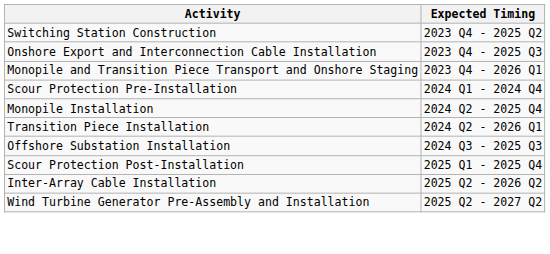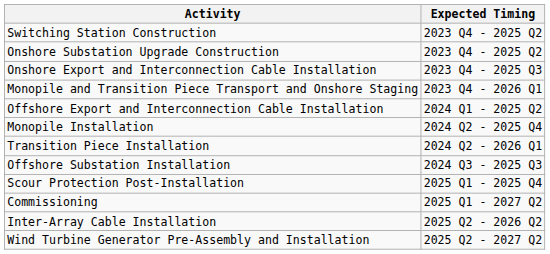 <table class="wikitable">
 <tr>
 <th>Activity</th>
 <th>Expected Timing</th>
 </tr>
 <tr>
 <td>Switching Station Construction</td>
+<td>2023 Q4 - 2025 Q2</td>
+</tr>
+<tr>
+<td>Onshore Substation Upgrade Construction</td>
 <td>2023 Q4 - 2025 Q2</td>
 </tr>
 <tr>
 <td>Onshore Export and Interconnection Cable Installation</td>
 <td>2023 Q4 - 2025 Q3</td>
 </tr>
 <tr>
 <td>Monopile and Transition Piece Transport and Onshore Staging</td>
 <td>2023 Q4 - 2026 Q1</td>
 </tr>
 <tr>
-<td>Scour Protection Pre-Installation</td>
-<td>2024 Q1 - 2024 Q4</td>
+<td>Offshore Export and Interconnection Cable Installation</td>
+<td>2024 Q1 - 2025 Q2</td>
 </tr>
 <tr>
 <td>Monopile Installation</td>
 <td>2024 Q2 - 2025 Q4</td>
 </tr>
 <tr>
 <td>Transition Piece Installation</td>
 <td>2024 Q2 - 2026 Q1</td>
 </tr>
 <tr>
 <td>Offshore Substation Installation</td>
 <td>2024 Q3 - 2025 Q3</td>
 </tr>
 <tr>
 <td>Scour Protection Post-Installation</td>
 <td>2025 Q1 - 2025 Q4</td>
 </tr>
 <tr>
+<td>Commissioning</td>
+<td>2025 Q1 - 2027 Q2</td>
+</tr>
+<tr>
 <td>Inter-Array Cable Installation</td>
 <td>2025 Q2 - 2026 Q2</td>
 </tr>
 <tr>
 <td>Wind Turbine Generator Pre-Assembly and Installation</td>
 <td>2025 Q2 - 2027 Q2</td>
 </tr>
 </table>
